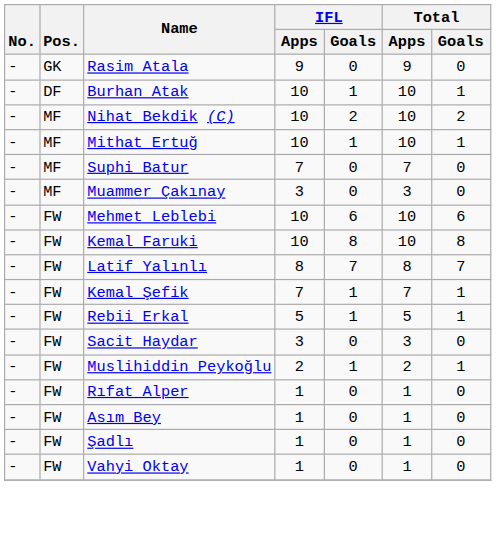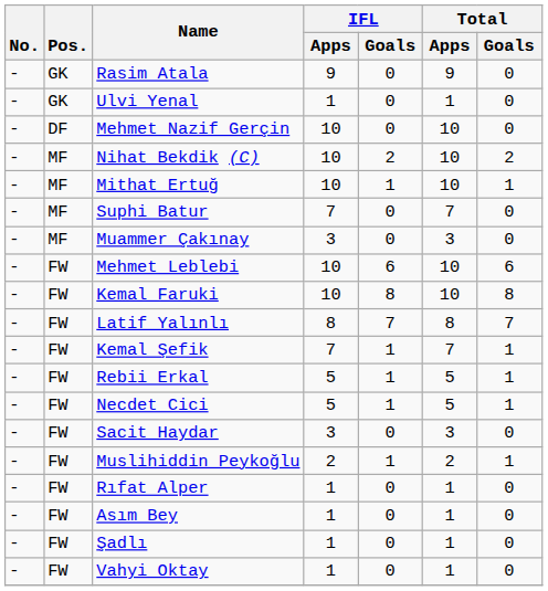 <table class="wikitable" style="text-align:center">
 <tr>
 <th rowspan="2" valign="bottom">No.</th>
 <th rowspan="2" valign="bottom">Pos.</th>
 <th rowspan="2">Name</th>
 <th colspan="2" width="85"><a href='#'>IFL</a></th>
 <th colspan="2" width="85">Total</th>
 </tr>
 <tr>
 <th>Apps</th>
 <th>Goals</th>
 <th>Apps</th>
 <th>Goals</th>
 </tr>
 <tr>
 <td align="left">-</td>
 <td align="left">GK</td>
 <td align="left"> <a href='#'>Rasim Atala</a></td>
 <td>9</td>
 <td>0</td>
 <td>9</td>
 <td>0</td>
 </tr>
 <tr>
 <td align="left">-</td>
+<td align="left">GK</td>
+<td align="left"> <a href='#'>Ulvi Yenal</a></td>
+<td>1</td>
+<td>0</td>
+<td>1</td>
+<td>0</td>
+</tr>
+<tr>
+<td align="left">-</td>
 <td align="left">DF</td>
-<td align="left"> <a href='#'>Burhan Atak</a></td>
+<td align="left"> <a href='#'>Mehmet Nazif Gerçin</a></td>
 <td>10</td>
-<td>1</td>
+<td>0</td>
 <td>10</td>
-<td>1</td>
+<td>0</td>
 </tr>
 <tr>
 <td align="left">-</td>
 <td align="left">MF</td>
 <td align="left"> <a href='#'>Nihat Bekdik</a> <em><a href='#'>(C)</a></em></td>
 <td>10</td>
 <td>2</td>
 <td>10</td>
 <td>2</td>
 </tr>
 <tr>
 <td align="left">-</td>
 <td align="left">MF</td>
 <td align="left"> <a href='#'>Mithat Ertuğ</a></td>
 <td>10</td>
 <td>1</td>
 <td>10</td>
 <td>1</td>
 </tr>
 <tr>
 <td align="left">-</td>
 <td align="left">MF</td>
 <td align="left"> <a href='#'>Suphi Batur</a></td>
 <td>7</td>
 <td>0</td>
 <td>7</td>
 <td>0</td>
 </tr>
 <tr>
 <td align="left">-</td>
 <td align="left">MF</td>
 <td align="left"> <a href='#'>Muammer Çakınay</a></td>
 <td>3</td>
 <td>0</td>
 <td>3</td>
 <td>0</td>
 </tr>
 <tr>
 <td align="left">-</td>
 <td align="left">FW</td>
 <td align="left"> <a href='#'>Mehmet Leblebi</a></td>
 <td>10</td>
 <td>6</td>
 <td>10</td>
 <td>6</td>
 </tr>
 <tr>
 <td align="left">-</td>
 <td align="left">FW</td>
 <td align="left"> <a href='#'>Kemal Faruki</a></td>
 <td>10</td>
 <td>8</td>
 <td>10</td>
 <td>8</td>
 </tr>
 <tr>
 <td align="left">-</td>
 <td align="left">FW</td>
 <td align="left"> <a href='#'>Latif Yalınlı</a></td>
 <td>8</td>
 <td>7</td>
 <td>8</td>
 <td>7</td>
 </tr>
 <tr>
 <td align="left">-</td>
 <td align="left">FW</td>
 <td align="left"> <a href='#'>Kemal Şefik</a></td>
 <td>7</td>
 <td>1</td>
 <td>7</td>
 <td>1</td>
 </tr>
 <tr>
 <td align="left">-</td>
 <td align="left">FW</td>
 <td align="left"> <a href='#'>Rebii Erkal</a></td>
 <td>5</td>
 <td>1</td>
 <td>5</td>
 <td>1</td>
 </tr>
 <tr>
 <td align="left">-</td>
 <td align="left">FW</td>
+<td align="left"> <a href='#'>Necdet Cici</a></td>
+<td>5</td>
+<td>1</td>
+<td>5</td>
+<td>1</td>
+</tr>
+<tr>
+<td align="left">-</td>
+<td align="left">FW</td>
 <td align="left"> <a href='#'>Sacit Haydar</a></td>
 <td>3</td>
 <td>0</td>
 <td>3</td>
 <td>0</td>
 </tr>
 <tr>
 <td align="left">-</td>
 <td align="left">FW</td>
 <td align="left"> <a href='#'>Muslihiddin Peykoğlu</a></td>
 <td>2</td>
 <td>1</td>
 <td>2</td>
 <td>1</td>
 </tr>
 <tr>
 <td align="left">-</td>
 <td align="left">FW</td>
 <td align="left"> <a href='#'>Rıfat Alper</a></td>
 <td>1</td>
 <td>0</td>
 <td>1</td>
 <td>0</td>
 </tr>
 <tr>
 <td align="left">-</td>
 <td align="left">FW</td>
 <td align="left"> <a href='#'>Asım Bey</a></td>
 <td>1</td>
 <td>0</td>
 <td>1</td>
 <td>0</td>
 </tr>
 <tr>
 <td align="left">-</td>
 <td align="left">FW</td>
 <td align="left"> <a href='#'>Şadlı</a></td>
 <td>1</td>
 <td>0</td>
 <td>1</td>
 <td>0</td>
 </tr>
 <tr>
 <td align="left">-</td>
 <td align="left">FW</td>
 <td align="left"> <a href='#'>Vahyi Oktay</a></td>
 <td>1</td>
 <td>0</td>
 <td>1</td>
 <td>0</td>
 </tr>
 <tr>
 </tr>
 </table>
